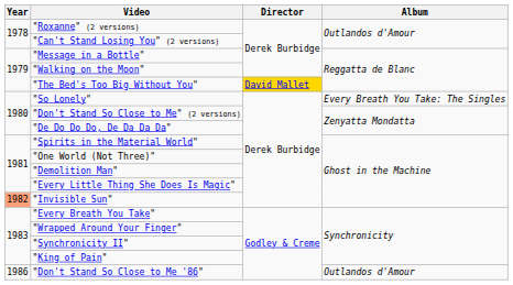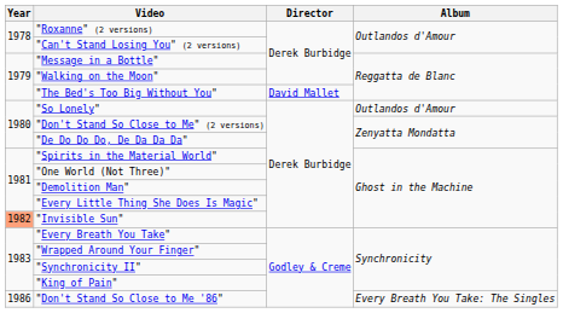 <table class="wikitable">
 <tr>
 <th>Year</th>
 <th>Video</th>
 <th>Director</th>
 <th>Album</th>
 </tr>
 <tr>
 <td rowspan="2">1978</td>
 <td>"<a href='#'>Roxanne</a>" <small>(2 versions)</small></td>
 <td rowspan="4">Derek Burbidge</td>
 <td rowspan="2"><em>Outlandos d'Amour</em></td>
 </tr>
 <tr>
 <td>"<a href='#'>Can't Stand Losing You</a>" <small>(2 versions)</small></td>
 </tr>
 <tr>
 <td rowspan="3">1979</td>
 <td>"<a href='#'>Message in a Bottle</a>"</td>
 <td rowspan="3"><em>Reggatta de Blanc</em></td>
 </tr>
 <tr>
 <td>"<a href='#'>Walking on the Moon</a>"</td>
 </tr>
 <tr>
 <td>"<a href='#'>The Bed's Too Big Without You</a>"</td>
-<td style="background: gold;"><a href='#'>David Mallet</a></td>
+<td><a href='#'>David Mallet</a></td>
 </tr>
 <tr>
 <td rowspan="3">1980</td>
 <td>"<a href='#'>So Lonely</a>"</td>
 <td rowspan="8">Derek Burbidge</td>
-<td><em>Every Breath You Take: The Singles</em></td>
+<td><em>Outlandos d'Amour</em></td>
 </tr>
 <tr>
 <td>"<a href='#'>Don't Stand So Close to Me</a>" <small>(2 versions)</small></td>
 <td rowspan="2"><em>Zenyatta Mondatta</em></td>
 </tr>
 <tr>
 <td>"<a href='#'>De Do Do Do, De Da Da Da</a>"</td>
 </tr>
 <tr>
 <td rowspan="4">1981</td>
 <td>"<a href='#'>Spirits in the Material World</a>"</td>
 <td rowspan="5"><em>Ghost in the Machine</em></td>
 </tr>
 <tr>
 <td>"One World (Not Three)"</td>
 </tr>
 <tr>
 <td>"<a href='#'>Demolition Man</a>"</td>
 </tr>
 <tr>
 <td>"<a href='#'>Every Little Thing She Does Is Magic</a>"</td>
 </tr>
 <tr>
 <td style="background: lightsalmon;">1982</td>
 <td>"<a href='#'>Invisible Sun</a>"</td>
 </tr>
 <tr>
 <td rowspan="4">1983</td>
 <td>"<a href='#'>Every Breath You Take</a>"</td>
 <td rowspan="5"><a href='#'>Godley & Creme</a></td>
 <td rowspan="4"><em>Synchronicity</em></td>
 </tr>
 <tr>
 <td>"<a href='#'>Wrapped Around Your Finger</a>"</td>
 </tr>
 <tr>
 <td>"<a href='#'>Synchronicity II</a>"</td>
 </tr>
 <tr>
 <td>"<a href='#'>King of Pain</a>"</td>
 </tr>
 <tr>
 <td>1986</td>
 <td>"<a href='#'>Don't Stand So Close to Me '86</a>"</td>
-<td><em>Outlandos d'Amour</em></td>
+<td><em>Every Breath You Take: The Singles</em></td>
 </tr>
 </table>
